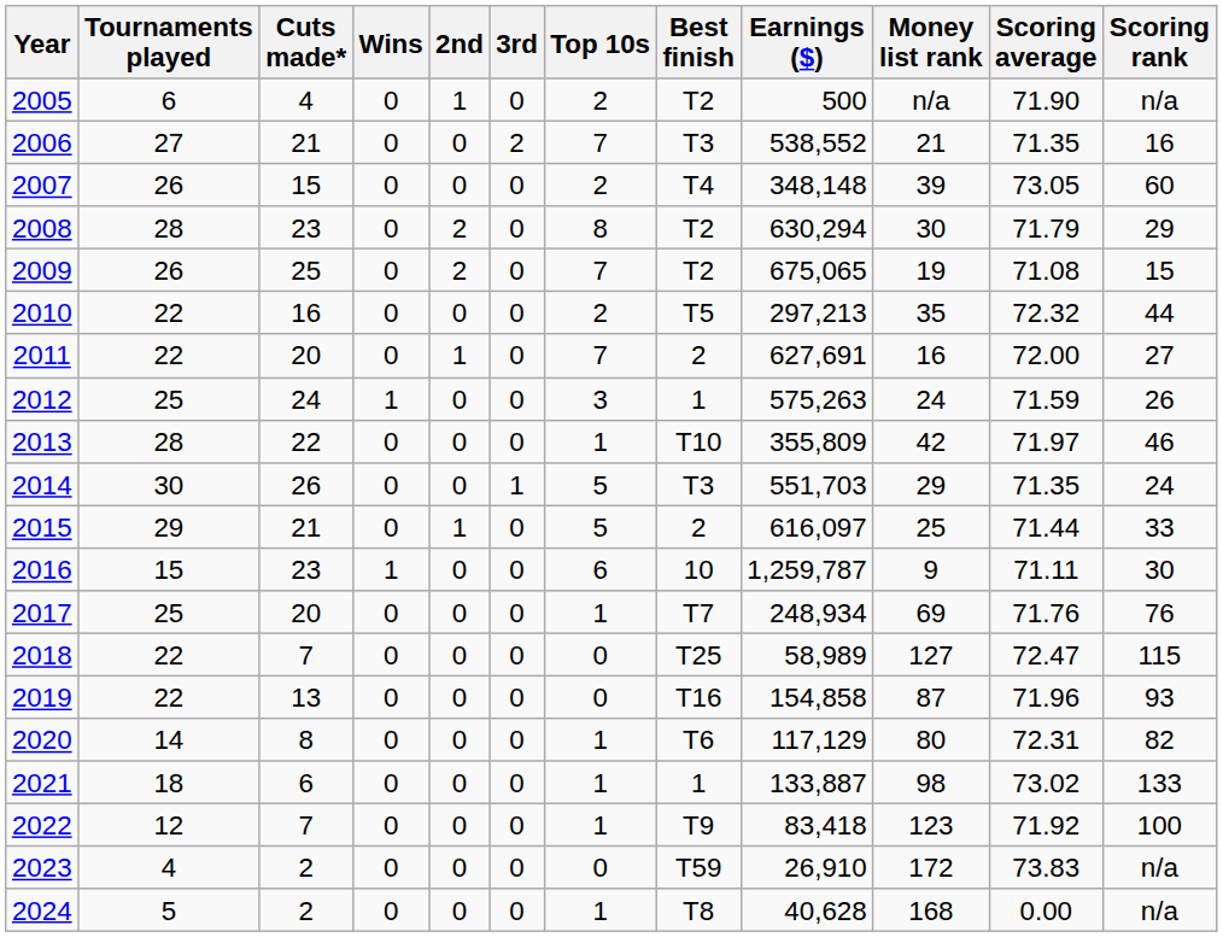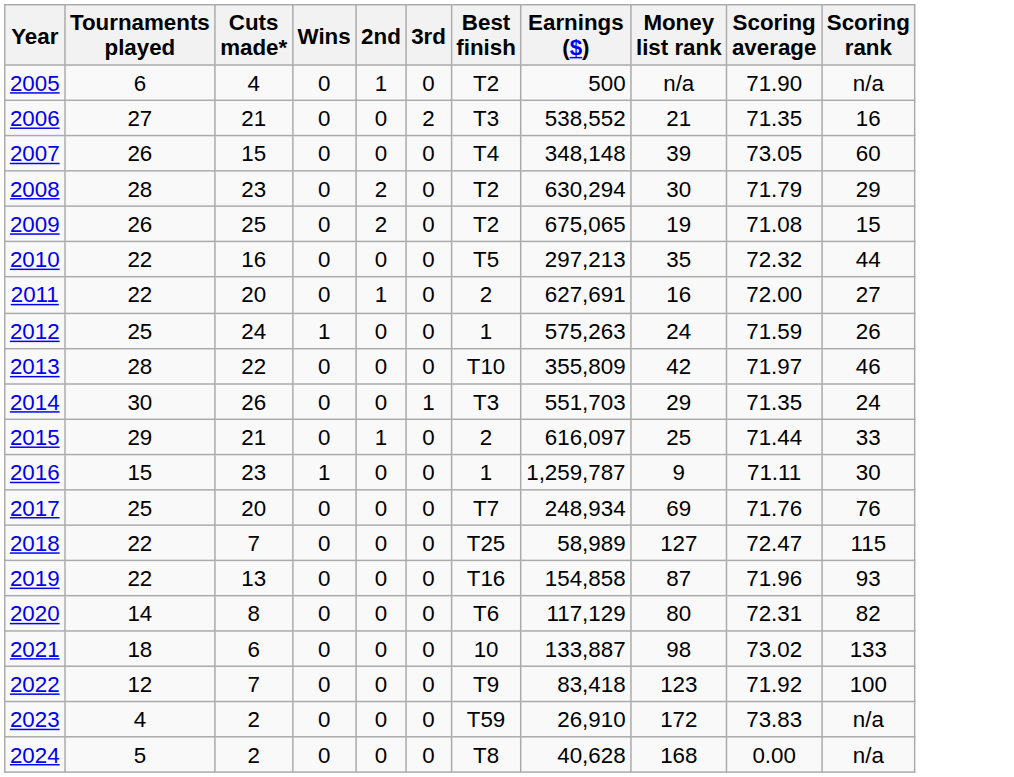 <table class="wikitable" style="text-align:center; font-size: 95%;">
 <tr>
 <th>Year</th>
 <th>Tournaments <br>played</th>
 <th>Cuts <br>made*</th>
 <th>Wins</th>
 <th>2nd</th>
 <th>3rd</th>
-<th>Top 10s</th>
 <th>Best <br>finish</th>
 <th>Earnings<br>(<a href='#'>$</a>)</th>
 <th>Money <br>list rank</th>
 <th>Scoring <br>average</th>
 <th>Scoring <br>rank</th>
 </tr>
 <tr>
 <td><a href='#'>2005</a></td>
 <td>6</td>
 <td>4</td>
 <td>0</td>
 <td>1</td>
 <td>0</td>
-<td>2</td>
 <td>T2</td>
 <td align="right">500</td>
 <td>n/a</td>
 <td>71.90</td>
 <td>n/a</td>
 </tr>
 <tr>
 <td><a href='#'>2006</a></td>
 <td>27</td>
 <td>21</td>
 <td>0</td>
 <td>0</td>
 <td>2</td>
-<td>7</td>
 <td>T3</td>
 <td align="right">538,552</td>
 <td>21</td>
 <td>71.35</td>
 <td>16</td>
 </tr>
 <tr>
 <td><a href='#'>2007</a></td>
 <td>26</td>
 <td>15</td>
 <td>0</td>
 <td>0</td>
 <td>0</td>
-<td>2</td>
 <td>T4</td>
 <td align="right">348,148</td>
 <td>39</td>
 <td>73.05</td>
 <td>60</td>
 </tr>
 <tr>
 <td><a href='#'>2008</a></td>
 <td>28</td>
 <td>23</td>
 <td>0</td>
 <td>2</td>
 <td>0</td>
-<td>8</td>
 <td>T2</td>
 <td align="right">630,294</td>
 <td>30</td>
 <td>71.79</td>
 <td>29</td>
 </tr>
 <tr>
 <td><a href='#'>2009</a></td>
 <td>26</td>
 <td>25</td>
 <td>0</td>
 <td>2</td>
 <td>0</td>
-<td>7</td>
 <td>T2</td>
 <td align="right">675,065</td>
 <td>19</td>
 <td>71.08</td>
 <td>15</td>
 </tr>
 <tr>
 <td><a href='#'>2010</a></td>
 <td>22</td>
 <td>16</td>
 <td>0</td>
 <td>0</td>
 <td>0</td>
-<td>2</td>
 <td>T5</td>
 <td align="right">297,213</td>
 <td>35</td>
 <td>72.32</td>
 <td>44</td>
 </tr>
 <tr>
 <td><a href='#'>2011</a></td>
 <td>22</td>
 <td>20</td>
 <td>0</td>
 <td>1</td>
 <td>0</td>
-<td>7</td>
 <td>2</td>
 <td align="right">627,691</td>
 <td>16</td>
 <td>72.00</td>
 <td>27</td>
 </tr>
 <tr>
 <td><a href='#'>2012</a></td>
 <td>25</td>
 <td>24</td>
 <td>1</td>
 <td>0</td>
 <td>0</td>
-<td>3</td>
 <td>1</td>
 <td align="right">575,263</td>
 <td>24</td>
 <td>71.59</td>
 <td>26</td>
 </tr>
 <tr>
 <td><a href='#'>2013</a></td>
 <td>28</td>
 <td>22</td>
 <td>0</td>
 <td>0</td>
 <td>0</td>
-<td>1</td>
 <td>T10</td>
 <td align="right">355,809</td>
 <td>42</td>
 <td>71.97</td>
 <td>46</td>
 </tr>
 <tr>
 <td><a href='#'>2014</a></td>
 <td>30</td>
 <td>26</td>
 <td>0</td>
 <td>0</td>
 <td>1</td>
-<td>5</td>
 <td>T3</td>
 <td align="right">551,703</td>
 <td>29</td>
 <td>71.35</td>
 <td>24</td>
 </tr>
 <tr>
 <td><a href='#'>2015</a></td>
 <td>29</td>
 <td>21</td>
 <td>0</td>
 <td>1</td>
 <td>0</td>
-<td>5</td>
 <td>2</td>
 <td align="right">616,097</td>
 <td>25</td>
 <td>71.44</td>
 <td>33</td>
 </tr>
 <tr>
 <td><a href='#'>2016</a></td>
 <td>15</td>
 <td>23</td>
 <td>1</td>
 <td>0</td>
 <td>0</td>
-<td>6</td>
-<td>10</td>
+<td>1</td>
 <td align="right">1,259,787</td>
 <td>9</td>
 <td>71.11</td>
 <td>30</td>
 </tr>
 <tr>
 <td><a href='#'>2017</a></td>
 <td>25</td>
 <td>20</td>
 <td>0</td>
 <td>0</td>
 <td>0</td>
-<td>1</td>
 <td>T7</td>
 <td align=right>248,934</td>
 <td>69</td>
 <td>71.76</td>
 <td>76</td>
 </tr>
 <tr>
 <td><a href='#'>2018</a></td>
 <td>22</td>
 <td>7</td>
-<td>0</td>
 <td>0</td>
 <td>0</td>
 <td>0</td>
 <td>T25</td>
 <td align=right>58,989</td>
 <td>127</td>
 <td>72.47</td>
 <td>115</td>
 </tr>
 <tr>
 <td><a href='#'>2019</a></td>
 <td>22</td>
 <td>13</td>
 <td>0</td>
 <td>0</td>
 <td>0</td>
-<td>0</td>
 <td>T16</td>
 <td align=right>154,858</td>
 <td>87</td>
 <td>71.96</td>
 <td>93</td>
 </tr>
 <tr>
 <td><a href='#'>2020</a></td>
 <td>14</td>
 <td>8</td>
 <td>0</td>
 <td>0</td>
 <td>0</td>
-<td>1</td>
 <td>T6</td>
 <td align=right>117,129</td>
 <td>80</td>
 <td>72.31</td>
 <td>82</td>
 </tr>
 <tr>
 <td><a href='#'>2021</a></td>
 <td>18</td>
 <td>6</td>
 <td>0</td>
 <td>0</td>
 <td>0</td>
-<td>1</td>
-<td>1</td>
+<td>10</td>
 <td align=right>133,887</td>
 <td>98</td>
 <td>73.02</td>
 <td>133</td>
 </tr>
 <tr>
 <td><a href='#'>2022</a></td>
 <td>12</td>
 <td>7</td>
 <td>0</td>
 <td>0</td>
 <td>0</td>
-<td>1</td>
 <td>T9</td>
 <td align=right>83,418</td>
 <td>123</td>
 <td>71.92</td>
 <td>100</td>
 </tr>
 <tr>
 <td><a href='#'>2023</a></td>
 <td>4</td>
 <td>2</td>
-<td>0</td>
 <td>0</td>
 <td>0</td>
 <td>0</td>
 <td>T59</td>
 <td align=right>26,910</td>
 <td>172</td>
 <td>73.83</td>
 <td>n/a</td>
 </tr>
 <tr>
 <td><a href='#'>2024</a></td>
 <td>5</td>
 <td>2</td>
 <td>0</td>
 <td>0</td>
 <td>0</td>
-<td>1</td>
 <td>T8</td>
 <td align=right>40,628</td>
 <td>168</td>
 <td>0.00</td>
 <td>n/a</td>
 </tr>
 </table>
